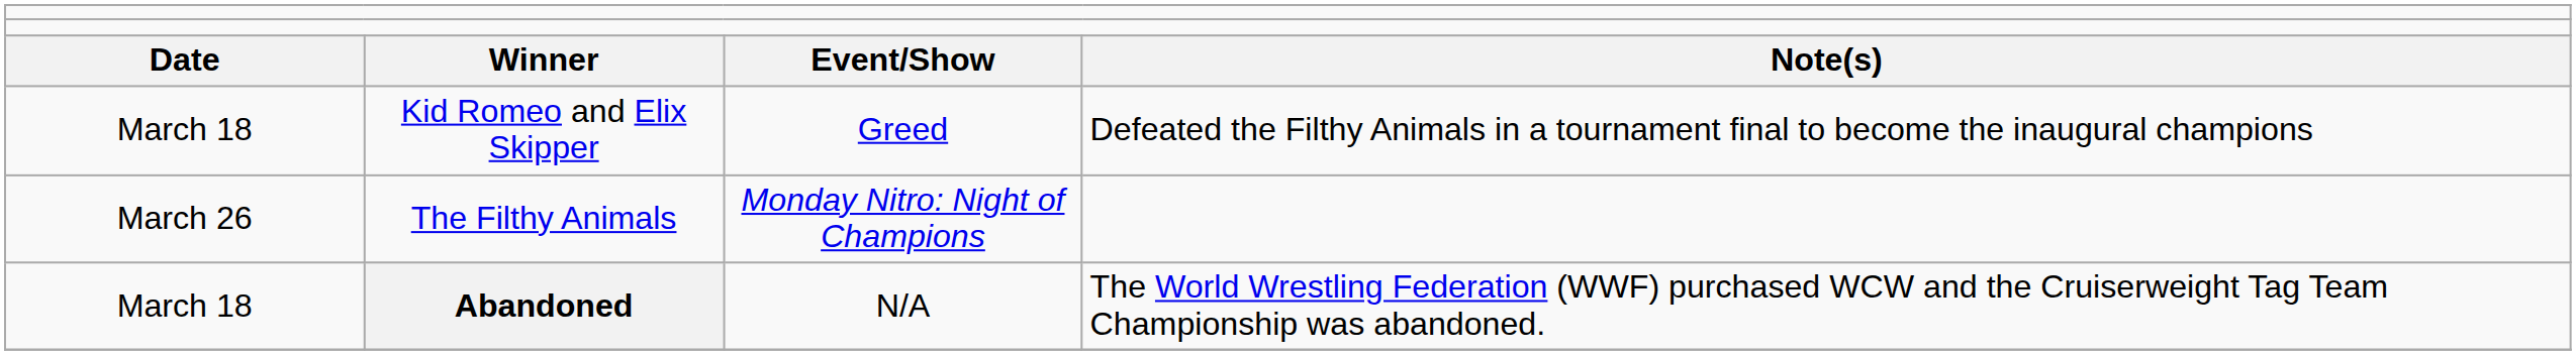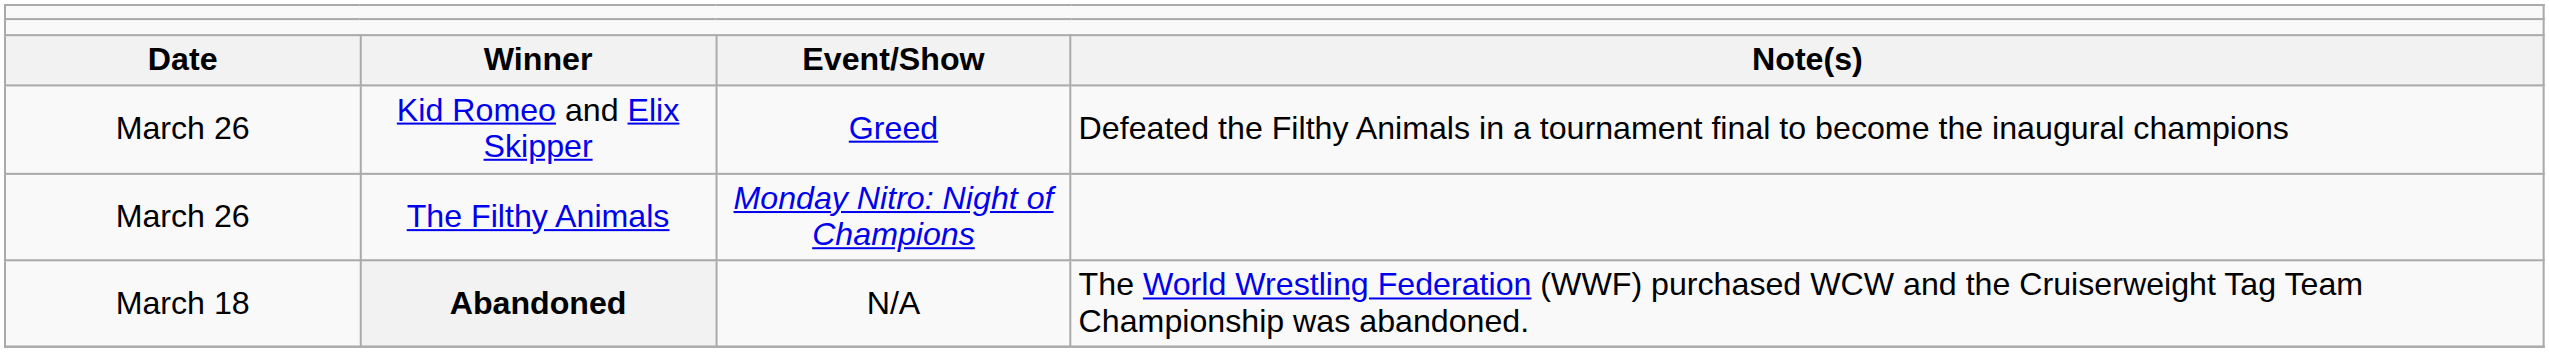 <table class="wikitable" style="text-align:center; width:100%;">
 <tr>
 <td colspan="5"></td>
 </tr>
 <tr>
 <td colspan="5"><strong></strong></td>
 </tr>
 <tr>
 <th width=14%>Date</th>
 <th width=14%>Winner</th>
 <th width=14%>Event/Show</th>
 <th width=58%>Note(s)</th>
 </tr>
 <tr>
-<td>March 18</td>
+<td>March 26</td>
 <td><a href='#'>Kid Romeo</a> and <a href='#'>Elix Skipper</a></td>
 <td><a href='#'>Greed</a></td>
 <td align=left>Defeated the Filthy Animals in a tournament final to become the inaugural champions</td>
 </tr>
 <tr>
 <td>March 26</td>
 <td><a href='#'>The Filthy Animals</a><br></td>
 <td><em><a href='#'>Monday Nitro: Night of Champions</a></em></td>
 <td></td>
 </tr>
 <tr>
 <td>March 18</td>
 <th>Abandoned</th>
 <td>N/A</td>
 <td align=left>The <a href='#'>World Wrestling Federation</a> (WWF) purchased WCW and the Cruiserweight Tag Team Championship was abandoned.</td>
 </tr>
 <tr>
 </tr>
 </table>
